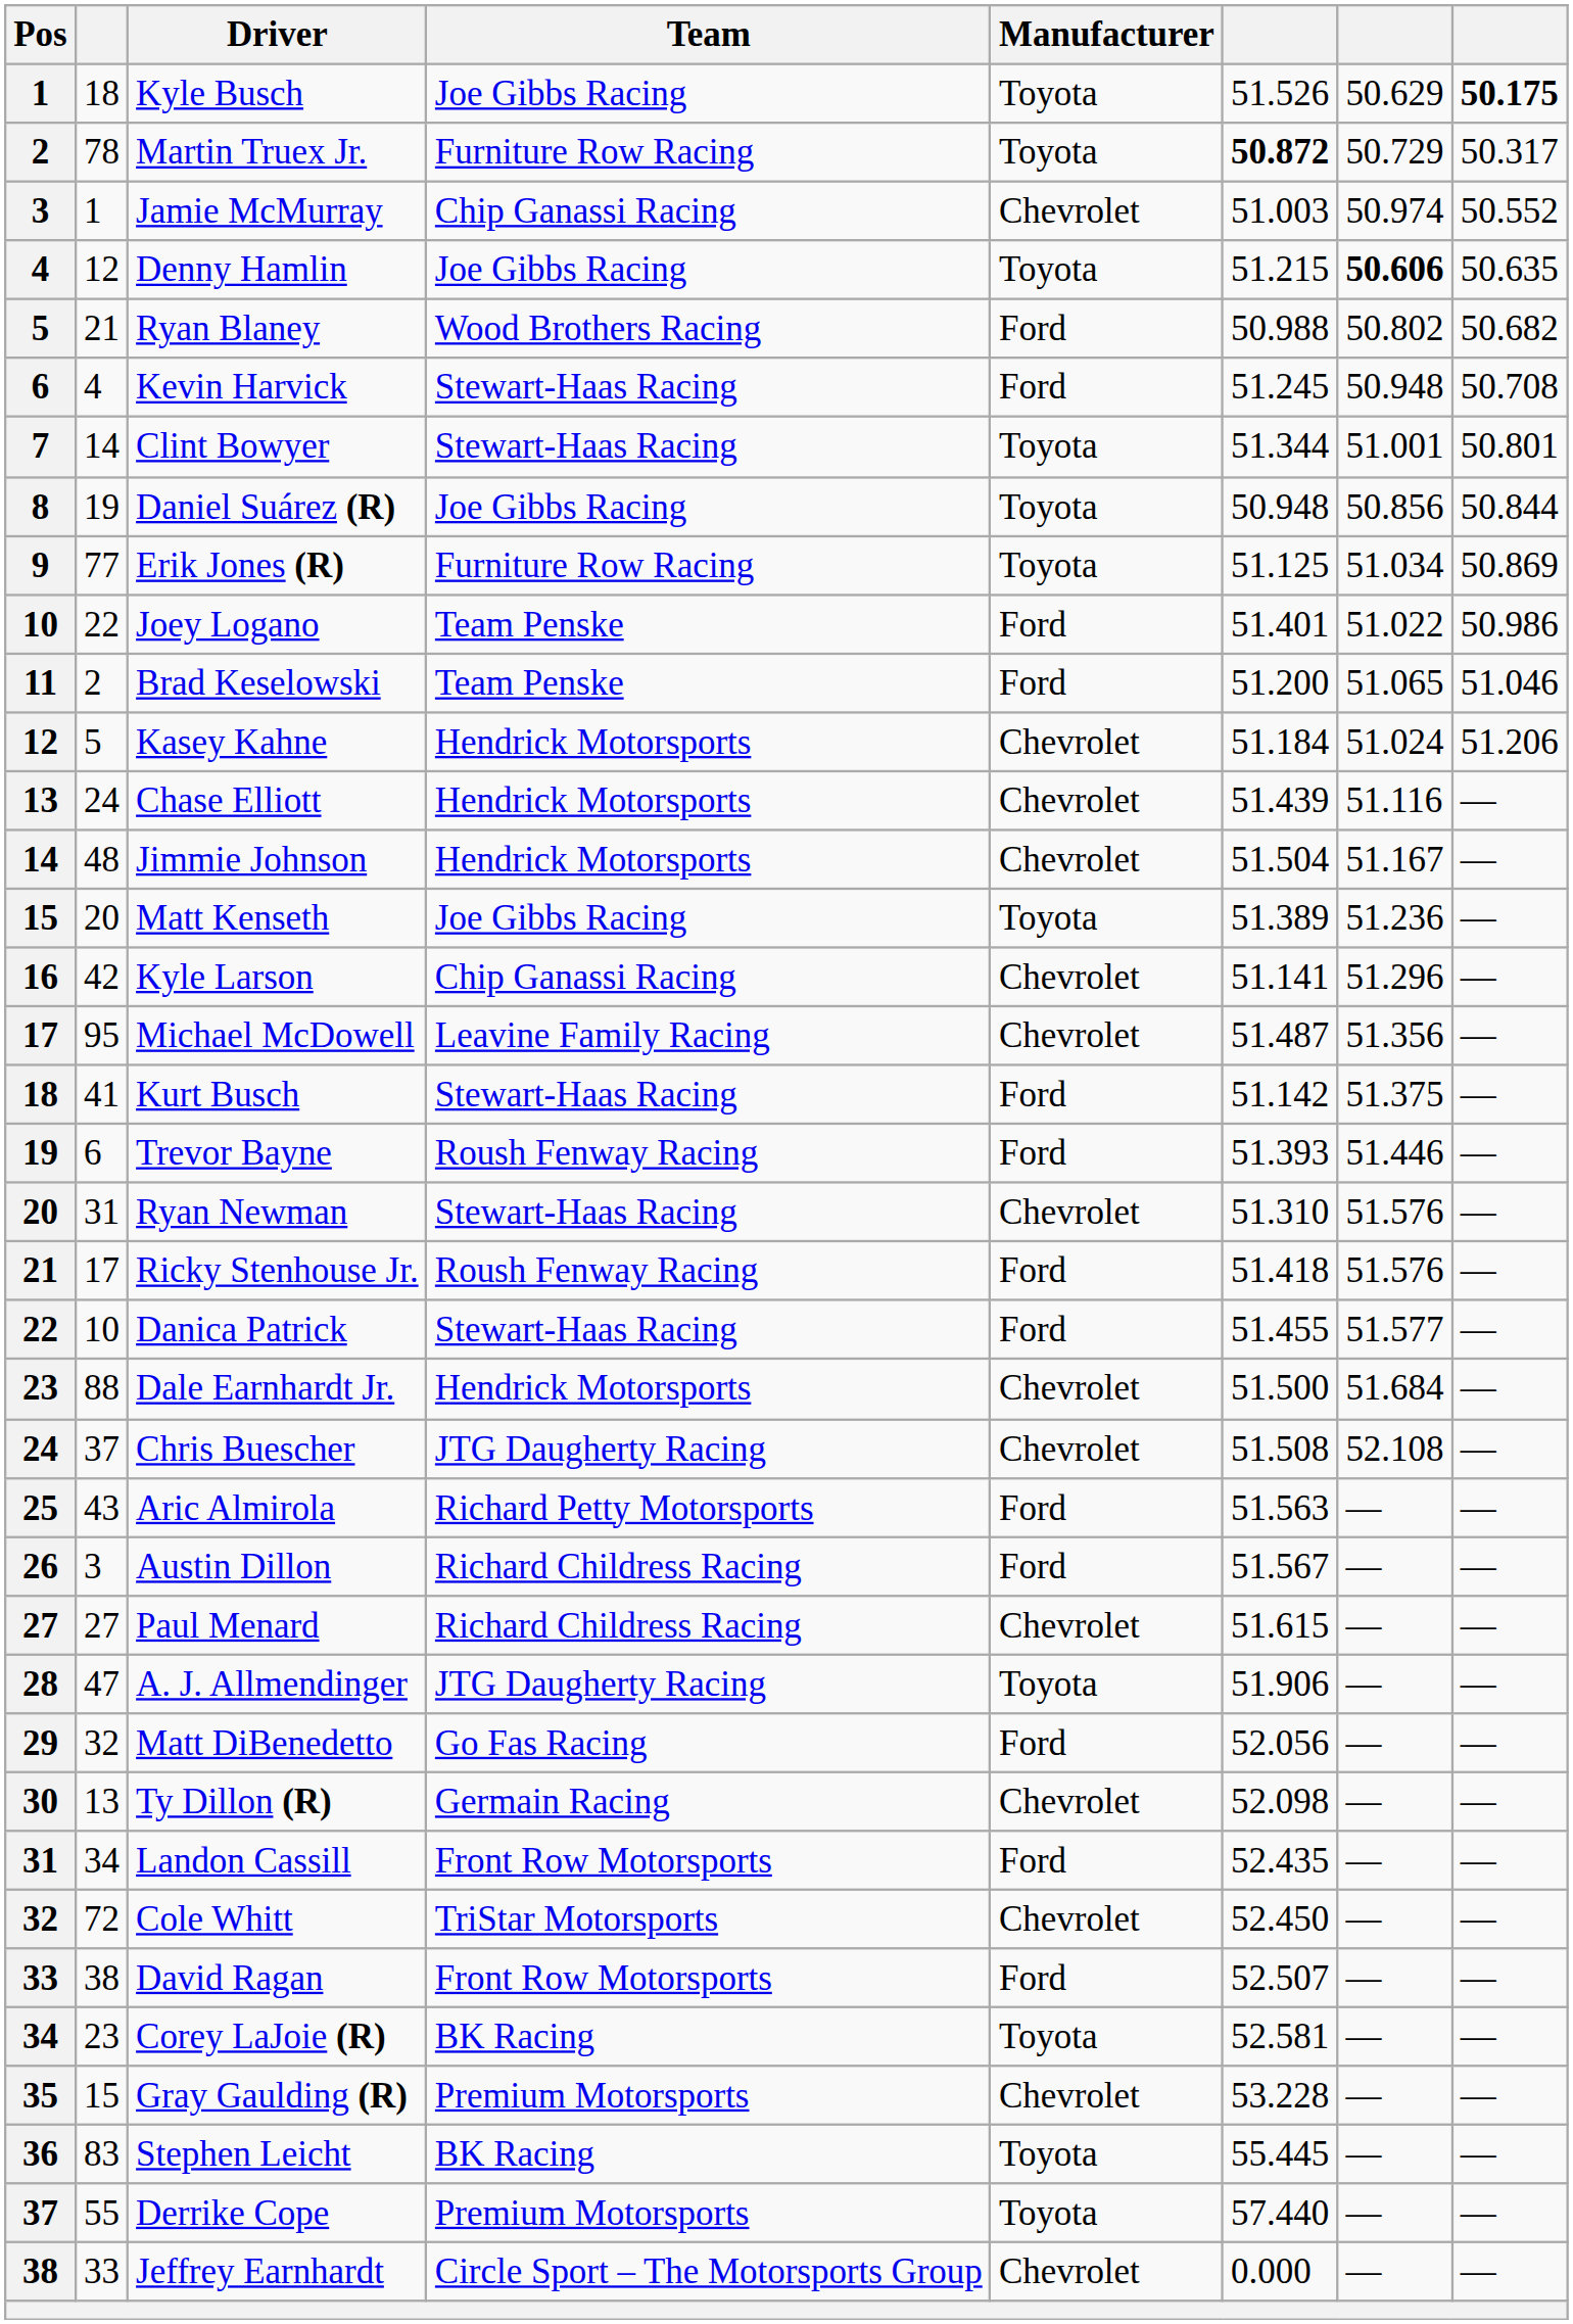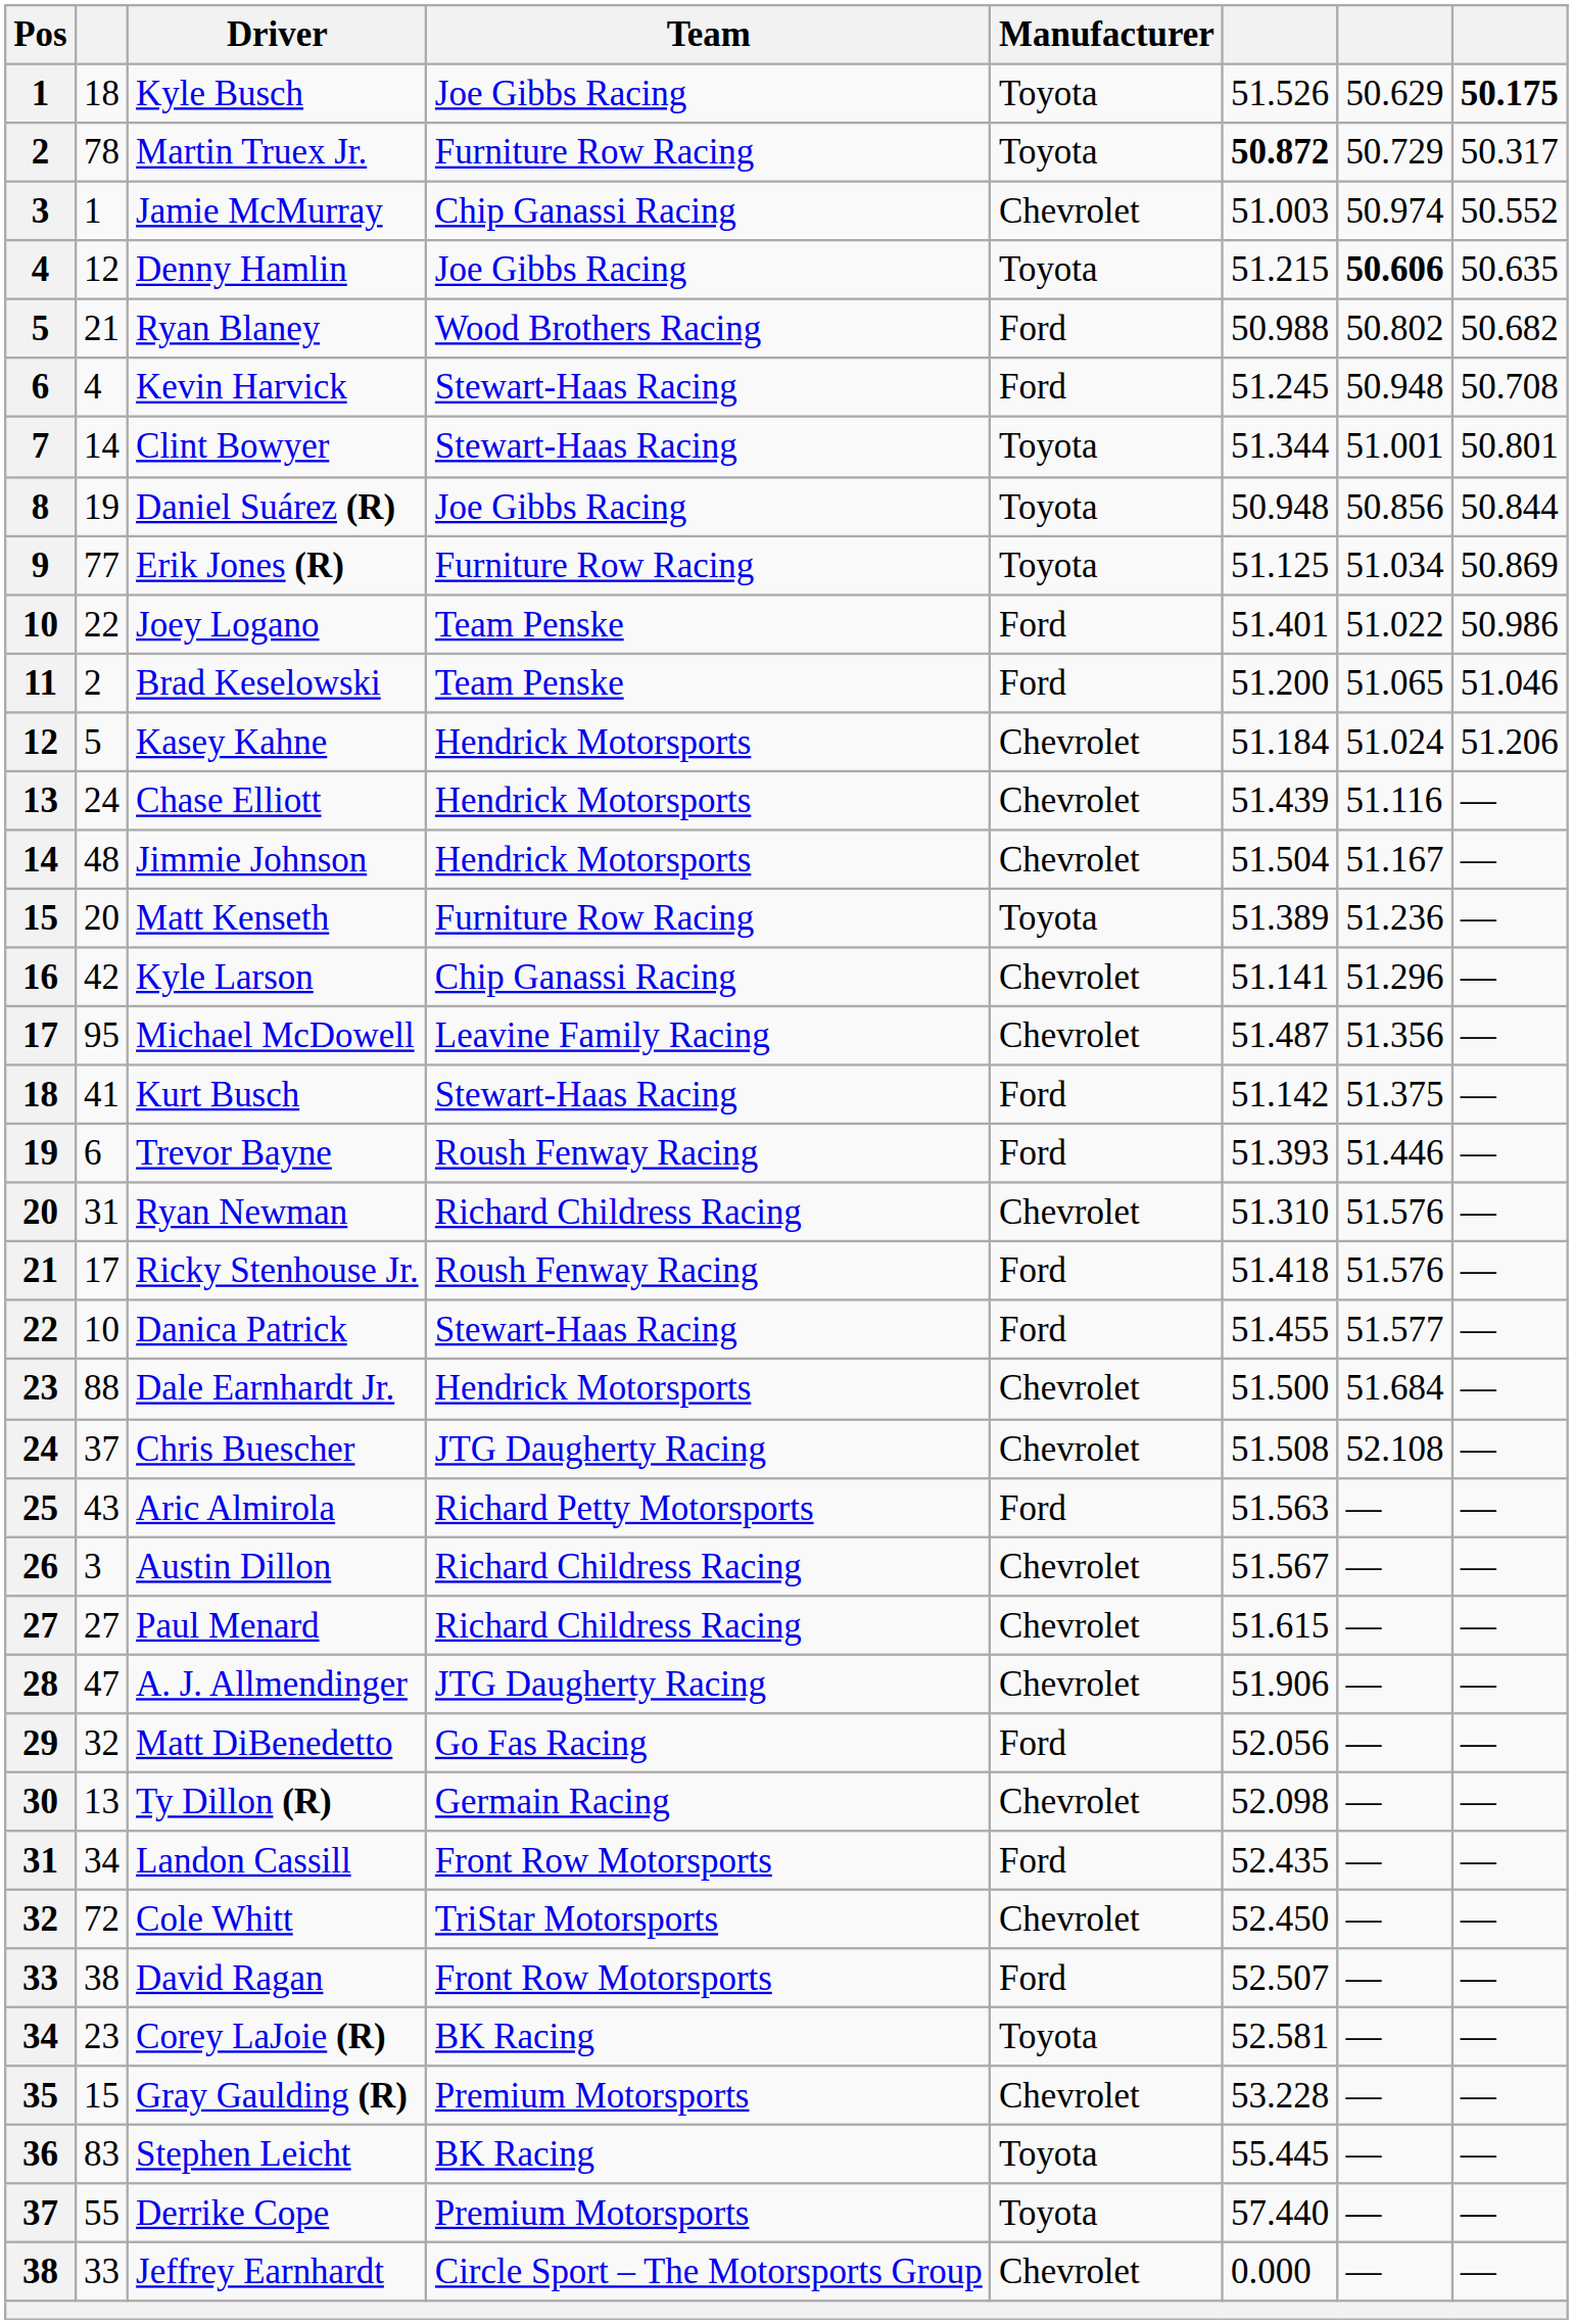 <table class="wikitable" style="font-size:95%">
 <tr>
 <th>Pos</th>
 <th></th>
 <th>Driver</th>
 <th>Team</th>
 <th>Manufacturer</th>
 <th></th>
 <th></th>
 <th></th>
 </tr>
 <tr>
 <th>1</th>
 <td>18</td>
 <td><a href='#'>Kyle Busch</a></td>
 <td><a href='#'>Joe Gibbs Racing</a></td>
 <td>Toyota</td>
 <td>51.526</td>
 <td>50.629</td>
 <td><strong>50.175</strong></td>
 </tr>
 <tr>
 <th>2</th>
 <td>78</td>
 <td><a href='#'>Martin Truex Jr.</a></td>
 <td><a href='#'>Furniture Row Racing</a></td>
 <td>Toyota</td>
 <td><strong>50.872</strong></td>
 <td>50.729</td>
 <td>50.317</td>
 </tr>
 <tr>
 <th>3</th>
 <td>1</td>
 <td><a href='#'>Jamie McMurray</a></td>
 <td><a href='#'>Chip Ganassi Racing</a></td>
 <td>Chevrolet</td>
 <td>51.003</td>
 <td>50.974</td>
 <td>50.552</td>
 </tr>
 <tr>
 <th>4</th>
 <td>12</td>
 <td><a href='#'>Denny Hamlin</a></td>
 <td><a href='#'>Joe Gibbs Racing</a></td>
 <td>Toyota</td>
 <td>51.215</td>
 <td><strong>50.606</strong></td>
 <td>50.635</td>
 </tr>
 <tr>
 <th>5</th>
 <td>21</td>
 <td><a href='#'>Ryan Blaney</a></td>
 <td><a href='#'>Wood Brothers Racing</a></td>
 <td>Ford</td>
 <td>50.988</td>
 <td>50.802</td>
 <td>50.682</td>
 </tr>
 <tr>
 <th>6</th>
 <td>4</td>
 <td><a href='#'>Kevin Harvick</a></td>
 <td><a href='#'>Stewart-Haas Racing</a></td>
 <td>Ford</td>
 <td>51.245</td>
 <td>50.948</td>
 <td>50.708</td>
 </tr>
 <tr>
 <th>7</th>
 <td>14</td>
 <td><a href='#'>Clint Bowyer</a></td>
 <td><a href='#'>Stewart-Haas Racing</a></td>
 <td>Toyota</td>
 <td>51.344</td>
 <td>51.001</td>
 <td>50.801</td>
 </tr>
 <tr>
 <th>8</th>
 <td>19</td>
 <td><a href='#'>Daniel Suárez</a> <strong>(R)</strong></td>
 <td><a href='#'>Joe Gibbs Racing</a></td>
 <td>Toyota</td>
 <td>50.948</td>
 <td>50.856</td>
 <td>50.844</td>
 </tr>
 <tr>
 <th>9</th>
 <td>77</td>
 <td><a href='#'>Erik Jones</a> <strong>(R)</strong></td>
 <td><a href='#'>Furniture Row Racing</a></td>
 <td>Toyota</td>
 <td>51.125</td>
 <td>51.034</td>
 <td>50.869</td>
 </tr>
 <tr>
 <th>10</th>
 <td>22</td>
 <td><a href='#'>Joey Logano</a></td>
 <td><a href='#'>Team Penske</a></td>
 <td>Ford</td>
 <td>51.401</td>
 <td>51.022</td>
 <td>50.986</td>
 </tr>
 <tr>
 <th>11</th>
 <td>2</td>
 <td><a href='#'>Brad Keselowski</a></td>
 <td><a href='#'>Team Penske</a></td>
 <td>Ford</td>
 <td>51.200</td>
 <td>51.065</td>
 <td>51.046</td>
 </tr>
 <tr>
 <th>12</th>
 <td>5</td>
 <td><a href='#'>Kasey Kahne</a></td>
 <td><a href='#'>Hendrick Motorsports</a></td>
 <td>Chevrolet</td>
 <td>51.184</td>
 <td>51.024</td>
 <td>51.206</td>
 </tr>
 <tr>
 <th>13</th>
 <td>24</td>
 <td><a href='#'>Chase Elliott</a></td>
 <td><a href='#'>Hendrick Motorsports</a></td>
 <td>Chevrolet</td>
 <td>51.439</td>
 <td>51.116</td>
 <td>—</td>
 </tr>
 <tr>
 <th>14</th>
 <td>48</td>
 <td><a href='#'>Jimmie Johnson</a></td>
 <td><a href='#'>Hendrick Motorsports</a></td>
 <td>Chevrolet</td>
 <td>51.504</td>
 <td>51.167</td>
 <td>—</td>
 </tr>
 <tr>
 <th>15</th>
 <td>20</td>
 <td><a href='#'>Matt Kenseth</a></td>
-<td><a href='#'>Joe Gibbs Racing</a></td>
+<td><a href='#'>Furniture Row Racing</a></td>
 <td>Toyota</td>
 <td>51.389</td>
 <td>51.236</td>
 <td>—</td>
 </tr>
 <tr>
 <th>16</th>
 <td>42</td>
 <td><a href='#'>Kyle Larson</a></td>
 <td><a href='#'>Chip Ganassi Racing</a></td>
 <td>Chevrolet</td>
 <td>51.141</td>
 <td>51.296</td>
 <td>—</td>
 </tr>
 <tr>
 <th>17</th>
 <td>95</td>
 <td><a href='#'>Michael McDowell</a></td>
 <td><a href='#'>Leavine Family Racing</a></td>
 <td>Chevrolet</td>
 <td>51.487</td>
 <td>51.356</td>
 <td>—</td>
 </tr>
 <tr>
 <th>18</th>
 <td>41</td>
 <td><a href='#'>Kurt Busch</a></td>
 <td><a href='#'>Stewart-Haas Racing</a></td>
 <td>Ford</td>
 <td>51.142</td>
 <td>51.375</td>
 <td>—</td>
 </tr>
 <tr>
 <th>19</th>
 <td>6</td>
 <td><a href='#'>Trevor Bayne</a></td>
 <td><a href='#'>Roush Fenway Racing</a></td>
 <td>Ford</td>
 <td>51.393</td>
 <td>51.446</td>
 <td>—</td>
 </tr>
 <tr>
 <th>20</th>
 <td>31</td>
 <td><a href='#'>Ryan Newman</a></td>
-<td><a href='#'>Stewart-Haas Racing</a></td>
+<td><a href='#'>Richard Childress Racing</a></td>
 <td>Chevrolet</td>
 <td>51.310</td>
 <td>51.576</td>
 <td>—</td>
 </tr>
 <tr>
 <th>21</th>
 <td>17</td>
 <td><a href='#'>Ricky Stenhouse Jr.</a></td>
 <td><a href='#'>Roush Fenway Racing</a></td>
 <td>Ford</td>
 <td>51.418</td>
 <td>51.576</td>
 <td>—</td>
 </tr>
 <tr>
 <th>22</th>
 <td>10</td>
 <td><a href='#'>Danica Patrick</a></td>
 <td><a href='#'>Stewart-Haas Racing</a></td>
 <td>Ford</td>
 <td>51.455</td>
 <td>51.577</td>
 <td>—</td>
 </tr>
 <tr>
 <th>23</th>
 <td>88</td>
 <td><a href='#'>Dale Earnhardt Jr.</a></td>
 <td><a href='#'>Hendrick Motorsports</a></td>
 <td>Chevrolet</td>
 <td>51.500</td>
 <td>51.684</td>
 <td>—</td>
 </tr>
 <tr>
 <th>24</th>
 <td>37</td>
 <td><a href='#'>Chris Buescher</a></td>
 <td><a href='#'>JTG Daugherty Racing</a></td>
 <td>Chevrolet</td>
 <td>51.508</td>
 <td>52.108</td>
 <td>—</td>
 </tr>
 <tr>
 <th>25</th>
 <td>43</td>
 <td><a href='#'>Aric Almirola</a></td>
 <td><a href='#'>Richard Petty Motorsports</a></td>
 <td>Ford</td>
 <td>51.563</td>
 <td>—</td>
 <td>—</td>
 </tr>
 <tr>
 <th>26</th>
 <td>3</td>
 <td><a href='#'>Austin Dillon</a></td>
 <td><a href='#'>Richard Childress Racing</a></td>
-<td>Ford</td>
+<td>Chevrolet</td>
 <td>51.567</td>
 <td>—</td>
 <td>—</td>
 </tr>
 <tr>
 <th>27</th>
 <td>27</td>
 <td><a href='#'>Paul Menard</a></td>
 <td><a href='#'>Richard Childress Racing</a></td>
 <td>Chevrolet</td>
 <td>51.615</td>
 <td>—</td>
 <td>—</td>
 </tr>
 <tr>
 <th>28</th>
 <td>47</td>
 <td><a href='#'>A. J. Allmendinger</a></td>
 <td><a href='#'>JTG Daugherty Racing</a></td>
-<td>Toyota</td>
+<td>Chevrolet</td>
 <td>51.906</td>
 <td>—</td>
 <td>—</td>
 </tr>
 <tr>
 <th>29</th>
 <td>32</td>
 <td><a href='#'>Matt DiBenedetto</a></td>
 <td><a href='#'>Go Fas Racing</a></td>
 <td>Ford</td>
 <td>52.056</td>
 <td>—</td>
 <td>—</td>
 </tr>
 <tr>
 <th>30</th>
 <td>13</td>
 <td><a href='#'>Ty Dillon</a> <strong>(R)</strong></td>
 <td><a href='#'>Germain Racing</a></td>
 <td>Chevrolet</td>
 <td>52.098</td>
 <td>—</td>
 <td>—</td>
 </tr>
 <tr>
 <th>31</th>
 <td>34</td>
 <td><a href='#'>Landon Cassill</a></td>
 <td><a href='#'>Front Row Motorsports</a></td>
 <td>Ford</td>
 <td>52.435</td>
 <td>—</td>
 <td>—</td>
 </tr>
 <tr>
 <th>32</th>
 <td>72</td>
 <td><a href='#'>Cole Whitt</a></td>
 <td><a href='#'>TriStar Motorsports</a></td>
 <td>Chevrolet</td>
 <td>52.450</td>
 <td>—</td>
 <td>—</td>
 </tr>
 <tr>
 <th>33</th>
 <td>38</td>
 <td><a href='#'>David Ragan</a></td>
 <td><a href='#'>Front Row Motorsports</a></td>
 <td>Ford</td>
 <td>52.507</td>
 <td>—</td>
 <td>—</td>
 </tr>
 <tr>
 <th>34</th>
 <td>23</td>
 <td><a href='#'>Corey LaJoie</a> <strong>(R)</strong></td>
 <td><a href='#'>BK Racing</a></td>
 <td>Toyota</td>
 <td>52.581</td>
 <td>—</td>
 <td>—</td>
 </tr>
 <tr>
 <th>35</th>
 <td>15</td>
 <td><a href='#'>Gray Gaulding</a> <strong>(R)</strong></td>
 <td><a href='#'>Premium Motorsports</a></td>
 <td>Chevrolet</td>
 <td>53.228</td>
 <td>—</td>
 <td>—</td>
 </tr>
 <tr>
 <th>36</th>
 <td>83</td>
 <td><a href='#'>Stephen Leicht</a></td>
 <td><a href='#'>BK Racing</a></td>
 <td>Toyota</td>
 <td>55.445</td>
 <td>—</td>
 <td>—</td>
 </tr>
 <tr>
 <th>37</th>
 <td>55</td>
 <td><a href='#'>Derrike Cope</a></td>
 <td><a href='#'>Premium Motorsports</a></td>
 <td>Toyota</td>
 <td>57.440</td>
 <td>—</td>
 <td>—</td>
 </tr>
 <tr>
 <th>38</th>
 <td>33</td>
 <td><a href='#'>Jeffrey Earnhardt</a></td>
 <td><a href='#'>Circle Sport – The Motorsports Group</a></td>
 <td>Chevrolet</td>
 <td>0.000</td>
 <td>—</td>
 <td>—</td>
 </tr>
 <tr>
 <th colspan="8"></th>
 </tr>
 </table>
